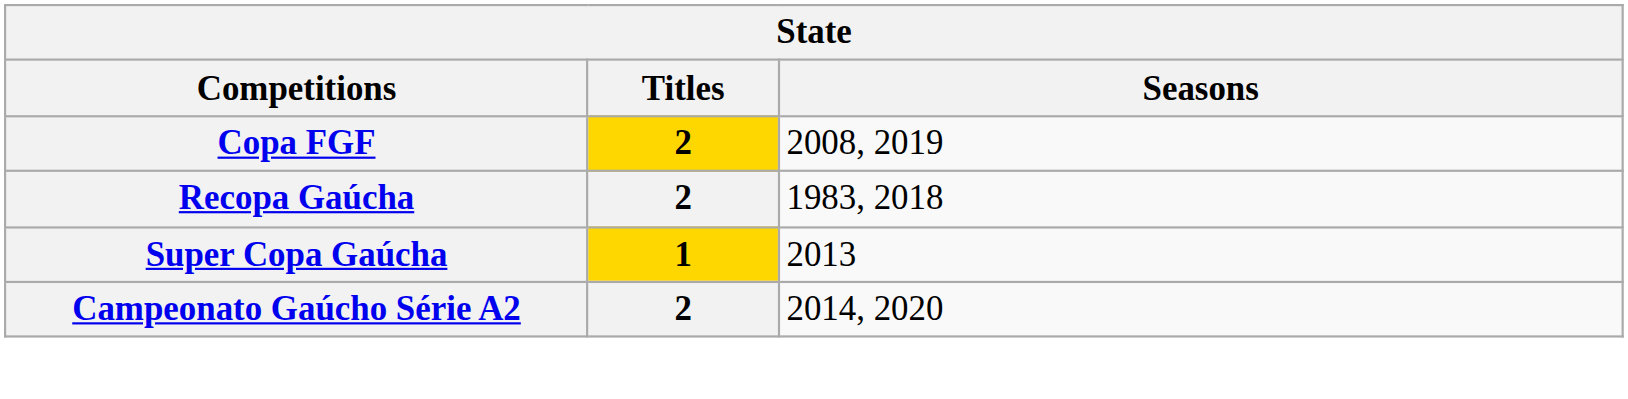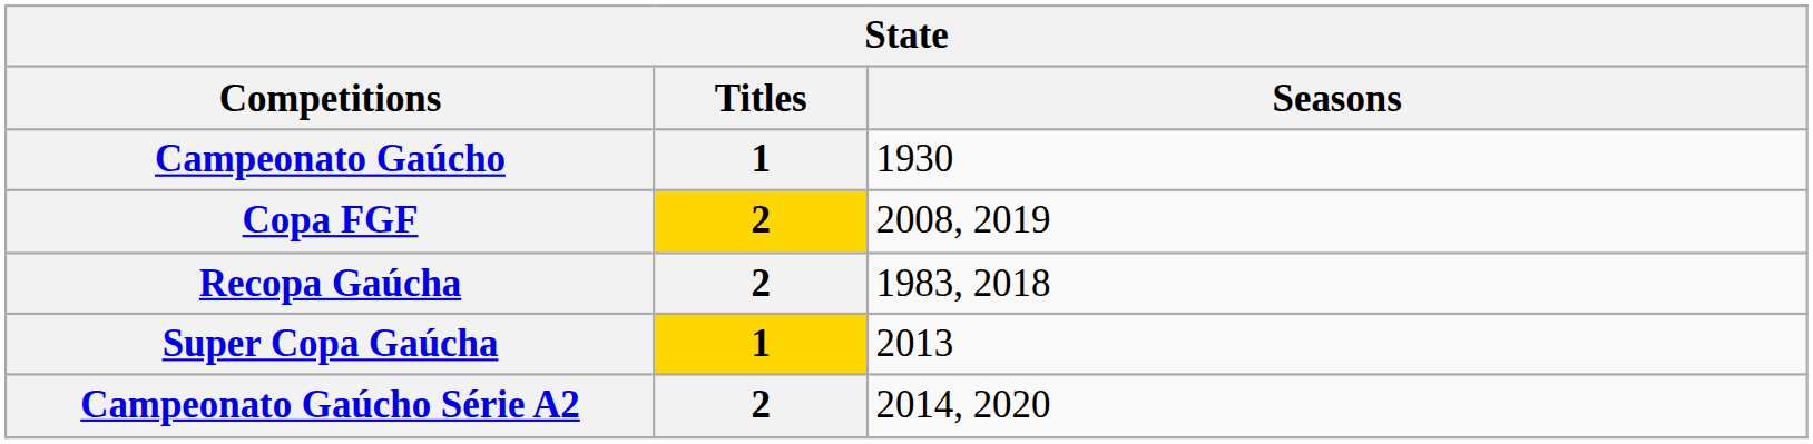 <table class="wikitable">
 <tr>
 <th colspan="3">State</th>
 </tr>
 <tr>
 <th style="width:260px">Competitions</th>
 <th style="width:80px">Titles</th>
 <th style="width:380px">Seasons</th>
+</tr>
+<tr>
+<th style="text-align:center"><a href='#'>Campeonato Gaúcho</a></th>
+<th style="text-align:center"><strong>1</strong></th>
+<td align="left">1930</td>
 </tr>
 <tr>
 <th style="text-align:center"><a href='#'>Copa FGF</a></th>
 <td bgcolor="gold" style="text-align:center"><strong>2</strong></td>
 <td align="left">2008, 2019</td>
 </tr>
 <tr>
 <th style="text-align:center"><a href='#'>Recopa Gaúcha</a></th>
 <th style="text-align:center"><strong>2</strong></th>
 <td align="left">1983, 2018</td>
 </tr>
 <tr>
 <th style="text-align:center"><a href='#'>Super Copa Gaúcha</a></th>
 <td bgcolor="gold" style="text-align:center"><strong>1</strong></td>
 <td align="left">2013</td>
 </tr>
 <tr>
 <th style="text-align:center"><a href='#'>Campeonato Gaúcho Série A2</a></th>
 <th style="text-align:center"><strong>2</strong></th>
 <td align="left">2014, 2020</td>
 </tr>
 </table>
